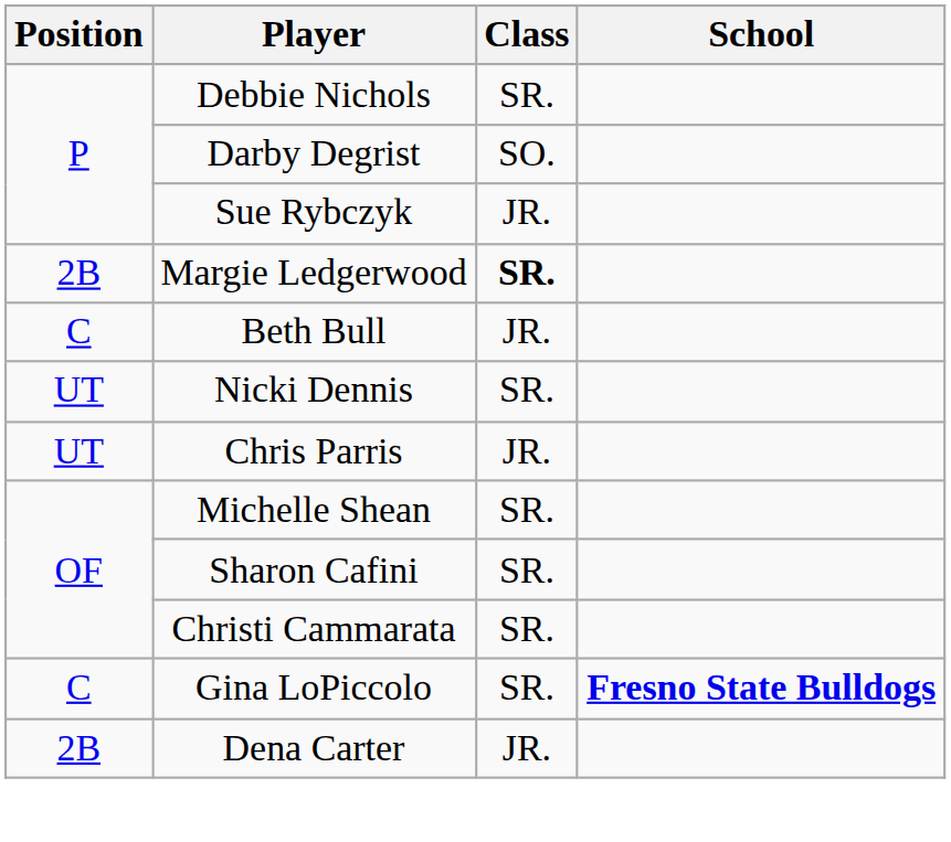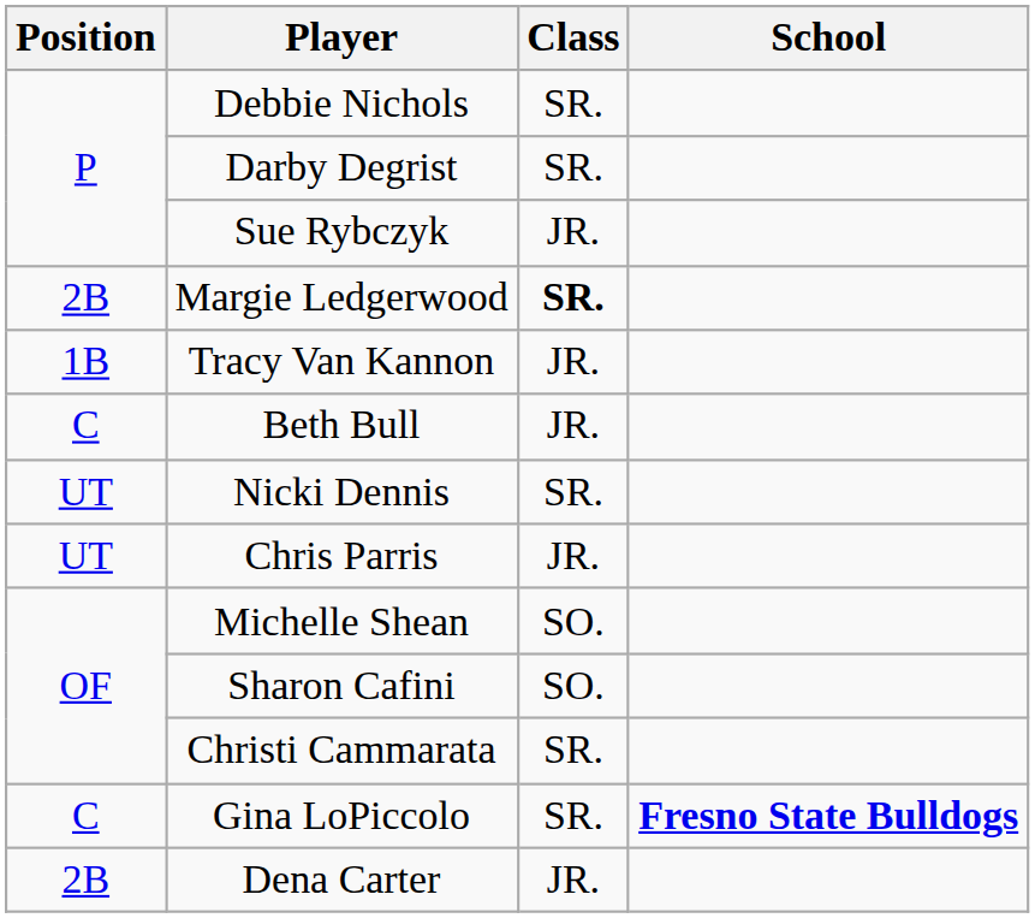 <table class="wikitable">
 <tr>
 <th>Position</th>
 <th>Player</th>
 <th>Class</th>
 <th>School</th>
 </tr>
 <tr align=center>
 <td rowspan=3><a href='#'>P</a></td>
 <td>Debbie Nichols</td>
 <td>SR.</td>
 <td></td>
 </tr>
 <tr align=center>
 <td>Darby Degrist</td>
-<td>SO.</td>
+<td>SR.</td>
 <td></td>
 </tr>
 <tr align=center>
 <td>Sue Rybczyk</td>
 <td>JR.</td>
 <td></td>
 </tr>
 <tr align=center>
 <td rowspan=1><a href='#'>2B</a></td>
 <td>Margie Ledgerwood</td>
 <td><strong>SR.</strong></td>
+<td></td>
+</tr>
+<tr align=center>
+<td rowspan=1><a href='#'>1B</a></td>
+<td>Tracy Van Kannon</td>
+<td>JR.</td>
 <td></td>
 </tr>
 <tr align=center>
 <td rowspan=1><a href='#'>C</a></td>
 <td>Beth Bull</td>
 <td>JR.</td>
 <td></td>
 </tr>
 <tr align=center>
 <td rowspan=1><a href='#'>UT</a></td>
 <td>Nicki Dennis</td>
 <td>SR.</td>
 <td></td>
 </tr>
 <tr align=center>
 <td rowspan=1><a href='#'>UT</a></td>
 <td>Chris Parris</td>
 <td>JR.</td>
 <td></td>
 </tr>
 <tr align=center>
 <td rowspan=3><a href='#'>OF</a></td>
 <td>Michelle Shean</td>
-<td>SR.</td>
+<td>SO.</td>
 <td></td>
 </tr>
 <tr align=center>
 <td>Sharon Cafini</td>
-<td>SR.</td>
+<td>SO.</td>
 <td></td>
 </tr>
 <tr align=center>
 <td>Christi Cammarata</td>
 <td>SR.</td>
 <td></td>
 </tr>
 <tr align=center>
 <td rowspan=1><a href='#'>C</a></td>
 <td>Gina LoPiccolo</td>
 <td>SR.</td>
 <td><strong><a href='#'>Fresno State Bulldogs</a></strong></td>
 </tr>
 <tr align=center>
 <td rowspan=1><a href='#'>2B</a></td>
 <td>Dena Carter</td>
 <td>JR.</td>
 <td></td>
 </tr>
 </table>
